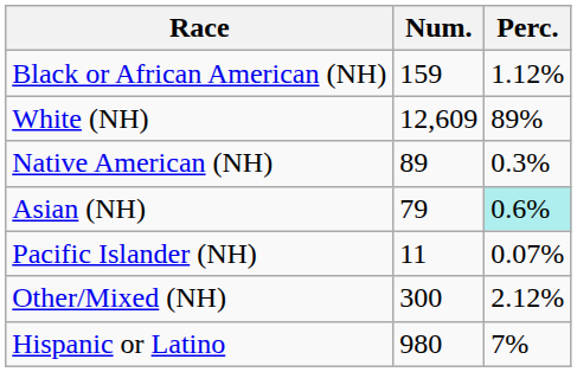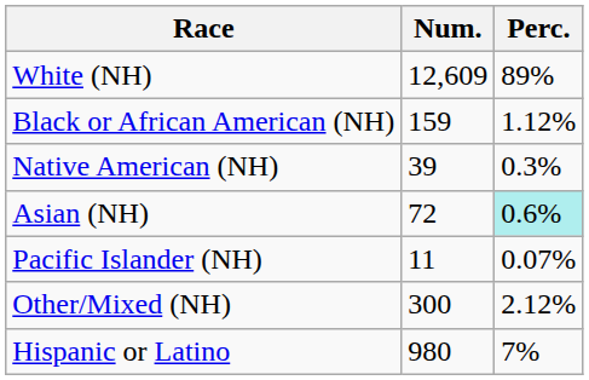 <table class="wikitable">
 <tr>
 <th>Race</th>
 <th>Num.</th>
 <th>Perc.</th>
 </tr>
 <tr>
+<td><a href='#'>White</a> (NH)</td>
+<td>12,609</td>
+<td>89%</td>
+</tr>
+<tr>
 <td><a href='#'>Black or African American</a> (NH)</td>
 <td>159</td>
 <td>1.12%</td>
 </tr>
 <tr>
-<td><a href='#'>White</a> (NH)</td>
-<td>12,609</td>
-<td>89%</td>
-</tr>
-<tr>
 <td><a href='#'>Native American</a> (NH)</td>
-<td>89</td>
+<td>39</td>
 <td>0.3%</td>
 </tr>
 <tr>
 <td><a href='#'>Asian</a> (NH)</td>
-<td>79</td>
+<td>72</td>
 <td style="background: paleturquoise;">0.6%</td>
 </tr>
 <tr>
 <td><a href='#'>Pacific Islander</a> (NH)</td>
 <td>11</td>
 <td>0.07%</td>
 </tr>
 <tr>
 <td><a href='#'>Other/Mixed</a> (NH)</td>
 <td>300</td>
 <td>2.12%</td>
 </tr>
 <tr>
 <td><a href='#'>Hispanic</a> or <a href='#'>Latino</a></td>
 <td>980</td>
 <td>7%</td>
 </tr>
 </table>
